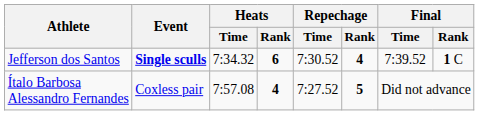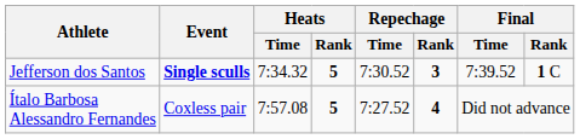 <table class="wikitable" style="font-size:90%">
 <tr>
 <th rowspan=2>Athlete</th>
 <th rowspan=2>Event</th>
 <th colspan="2">Heats</th>
 <th colspan="2">Repechage</th>
 <th colspan="2">Final</th>
 </tr>
 <tr style="font-size:95%">
 <th>Time</th>
 <th>Rank</th>
 <th>Time</th>
 <th>Rank</th>
 <th>Time</th>
 <th>Rank</th>
 </tr>
 <tr align=center>
 <td align=left><a href='#'>Jefferson dos Santos</a></td>
 <td align=left><strong><a href='#'>Single sculls</a></strong></td>
 <td>7:34.32</td>
-<td><strong>6</strong></td>
+<td><strong>5</strong></td>
 <td>7:30.52</td>
-<td><strong>4</strong></td>
+<td><strong>3</strong></td>
 <td>7:39.52</td>
 <td><strong>1</strong> C</td>
 </tr>
 <tr align=center>
 <td align=left><a href='#'>Ítalo Barbosa</a><br><a href='#'>Alessandro Fernandes</a></td>
 <td align=left><a href='#'>Coxless pair</a></td>
 <td>7:57.08</td>
+<td><strong>5</strong></td>
+<td>7:27.52</td>
 <td><strong>4</strong></td>
-<td>7:27.52</td>
-<td><strong>5</strong></td>
 <td align=center colspan=2>Did not advance</td>
 </tr>
 </table>
